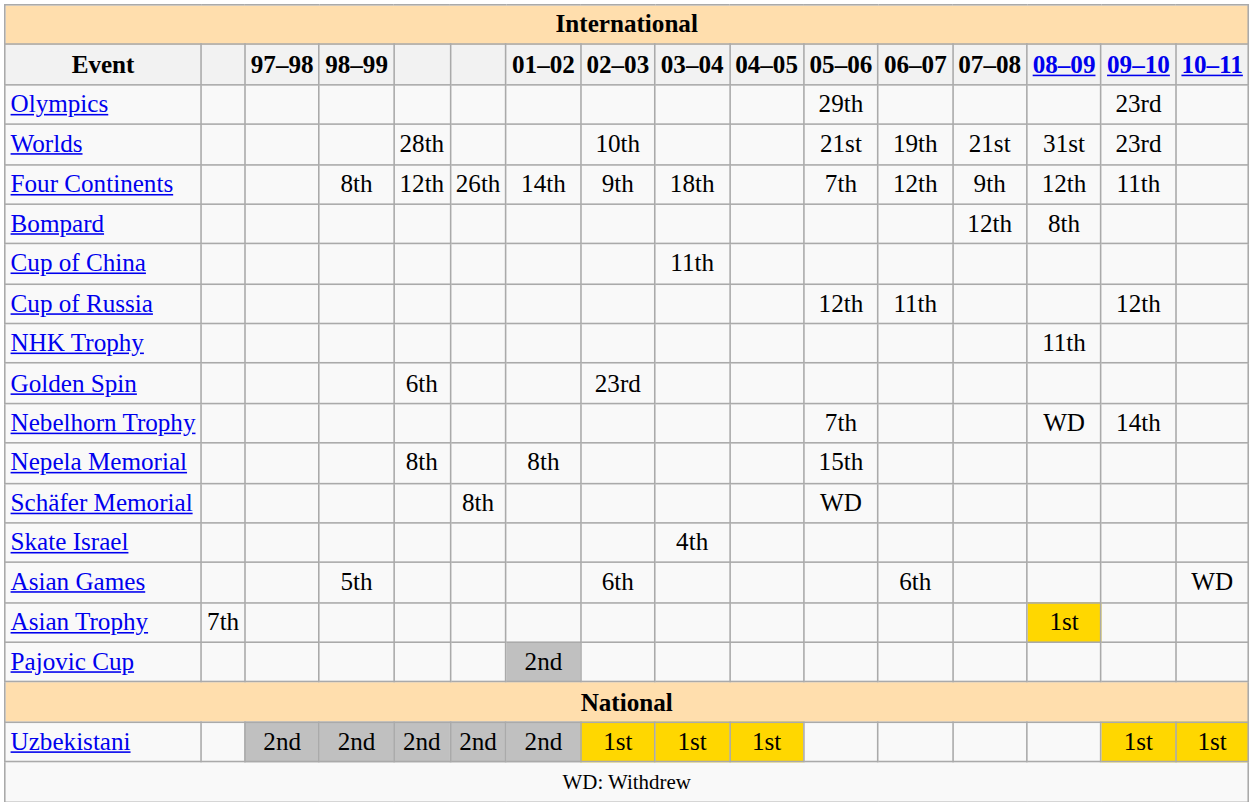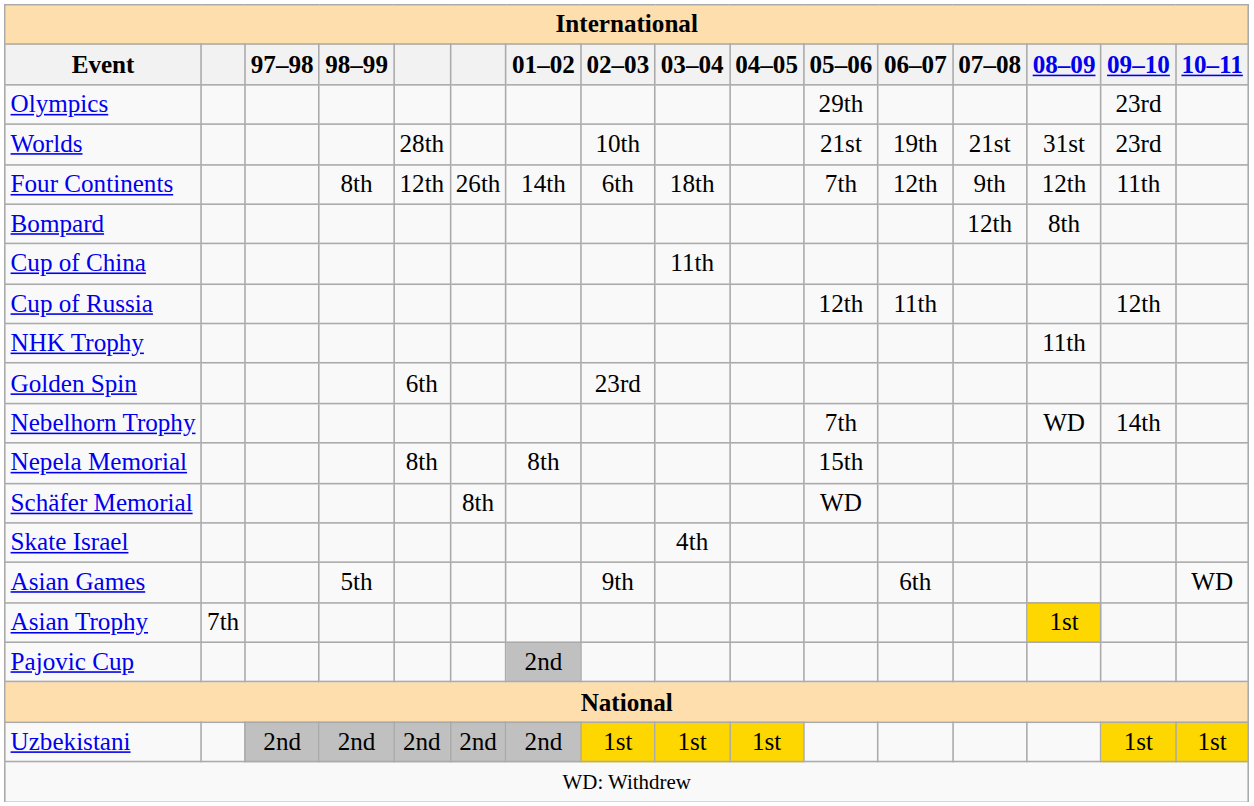 <table class="wikitable" style="text-align:center">
 <tr>
 <th style="background-color: #ffdead; " colspan=16 align=center>International</th>
 </tr>
 <tr>
 <th>Event</th>
 <th></th>
 <th>97–98</th>
 <th>98–99</th>
 <th></th>
 <th></th>
 <th>01–02</th>
 <th>02–03</th>
 <th>03–04</th>
 <th>04–05</th>
 <th>05–06</th>
 <th>06–07</th>
 <th>07–08</th>
 <th><a href='#'>08–09</a></th>
 <th><a href='#'>09–10</a></th>
 <th><a href='#'>10–11</a></th>
 </tr>
 <tr>
 <td align=left><a href='#'>Olympics</a></td>
 <td></td>
 <td></td>
 <td></td>
 <td></td>
 <td></td>
 <td></td>
 <td></td>
 <td></td>
 <td></td>
 <td>29th</td>
 <td></td>
 <td></td>
 <td></td>
 <td>23rd</td>
 <td></td>
 </tr>
 <tr>
 <td align=left><a href='#'>Worlds</a></td>
 <td></td>
 <td></td>
 <td></td>
 <td>28th</td>
 <td></td>
 <td></td>
 <td>10th</td>
 <td></td>
 <td></td>
 <td>21st</td>
 <td>19th</td>
 <td>21st</td>
 <td>31st</td>
 <td>23rd</td>
 <td></td>
 </tr>
 <tr>
 <td align=left><a href='#'>Four Continents</a></td>
 <td></td>
 <td></td>
 <td>8th</td>
 <td>12th</td>
 <td>26th</td>
 <td>14th</td>
-<td>9th</td>
+<td>6th</td>
 <td>18th</td>
 <td></td>
 <td>7th</td>
 <td>12th</td>
 <td>9th</td>
 <td>12th</td>
 <td>11th</td>
 <td></td>
 </tr>
 <tr>
 <td align=left> <a href='#'>Bompard</a></td>
 <td></td>
 <td></td>
 <td></td>
 <td></td>
 <td></td>
 <td></td>
 <td></td>
 <td></td>
 <td></td>
 <td></td>
 <td></td>
 <td>12th</td>
 <td>8th</td>
 <td></td>
 <td></td>
 </tr>
 <tr>
 <td align=left> <a href='#'>Cup of China</a></td>
 <td></td>
 <td></td>
 <td></td>
 <td></td>
 <td></td>
 <td></td>
 <td></td>
 <td>11th</td>
 <td></td>
 <td></td>
 <td></td>
 <td></td>
 <td></td>
 <td></td>
 <td></td>
 </tr>
 <tr>
 <td align=left> <a href='#'>Cup of Russia</a></td>
 <td></td>
 <td></td>
 <td></td>
 <td></td>
 <td></td>
 <td></td>
 <td></td>
 <td></td>
 <td></td>
 <td>12th</td>
 <td>11th</td>
 <td></td>
 <td></td>
 <td>12th</td>
 <td></td>
 </tr>
 <tr>
 <td align=left> <a href='#'>NHK Trophy</a></td>
 <td></td>
 <td></td>
 <td></td>
 <td></td>
 <td></td>
 <td></td>
 <td></td>
 <td></td>
 <td></td>
 <td></td>
 <td></td>
 <td></td>
 <td>11th</td>
 <td></td>
 <td></td>
 </tr>
 <tr>
 <td align=left><a href='#'>Golden Spin</a></td>
 <td></td>
 <td></td>
 <td></td>
 <td>6th</td>
 <td></td>
 <td></td>
 <td>23rd</td>
 <td></td>
 <td></td>
 <td></td>
 <td></td>
 <td></td>
 <td></td>
 <td></td>
 <td></td>
 </tr>
 <tr>
 <td align=left><a href='#'>Nebelhorn Trophy</a></td>
 <td></td>
 <td></td>
 <td></td>
 <td></td>
 <td></td>
 <td></td>
 <td></td>
 <td></td>
 <td></td>
 <td>7th</td>
 <td></td>
 <td></td>
 <td>WD</td>
 <td>14th</td>
 <td></td>
 </tr>
 <tr>
 <td align=left><a href='#'>Nepela Memorial</a></td>
 <td></td>
 <td></td>
 <td></td>
 <td>8th</td>
 <td></td>
 <td>8th</td>
 <td></td>
 <td></td>
 <td></td>
 <td>15th</td>
 <td></td>
 <td></td>
 <td></td>
 <td></td>
 <td></td>
 </tr>
 <tr>
 <td align=left><a href='#'>Schäfer Memorial</a></td>
 <td></td>
 <td></td>
 <td></td>
 <td></td>
 <td>8th</td>
 <td></td>
 <td></td>
 <td></td>
 <td></td>
 <td>WD</td>
 <td></td>
 <td></td>
 <td></td>
 <td></td>
 <td></td>
 </tr>
 <tr>
 <td align=left><a href='#'>Skate Israel</a></td>
 <td></td>
 <td></td>
 <td></td>
 <td></td>
 <td></td>
 <td></td>
 <td></td>
 <td>4th</td>
 <td></td>
 <td></td>
 <td></td>
 <td></td>
 <td></td>
 <td></td>
 <td></td>
 </tr>
 <tr>
 <td align=left><a href='#'>Asian Games</a></td>
 <td></td>
 <td></td>
 <td>5th</td>
 <td></td>
 <td></td>
 <td></td>
-<td>6th</td>
+<td>9th</td>
 <td></td>
 <td></td>
 <td></td>
 <td>6th</td>
 <td></td>
 <td></td>
 <td></td>
 <td>WD</td>
 </tr>
 <tr>
 <td align=left><a href='#'>Asian Trophy</a></td>
 <td>7th</td>
 <td></td>
 <td></td>
 <td></td>
 <td></td>
 <td></td>
 <td></td>
 <td></td>
 <td></td>
 <td></td>
 <td></td>
 <td></td>
 <td bgcolor=gold>1st</td>
 <td></td>
 <td></td>
 </tr>
 <tr>
 <td align=left><a href='#'>Pajovic Cup</a></td>
 <td></td>
 <td></td>
 <td></td>
 <td></td>
 <td></td>
 <td bgcolor=silver>2nd</td>
 <td></td>
 <td></td>
 <td></td>
 <td></td>
 <td></td>
 <td></td>
 <td></td>
 <td></td>
 <td></td>
 </tr>
 <tr>
 <th style="background-color: #ffdead; " colspan=16 align=center>National</th>
 </tr>
 <tr>
 <td align=left><a href='#'>Uzbekistani</a></td>
 <td></td>
 <td bgcolor=silver>2nd</td>
 <td bgcolor=silver>2nd</td>
 <td bgcolor=silver>2nd</td>
 <td bgcolor=silver>2nd</td>
 <td bgcolor=silver>2nd</td>
 <td bgcolor=gold>1st</td>
 <td bgcolor=gold>1st</td>
 <td bgcolor=gold>1st</td>
 <td></td>
 <td></td>
 <td></td>
 <td></td>
 <td bgcolor=gold>1st</td>
 <td bgcolor=gold>1st</td>
 </tr>
 <tr>
 <td colspan=16 align=center><small> WD: Withdrew </small></td>
 </tr>
 </table>
